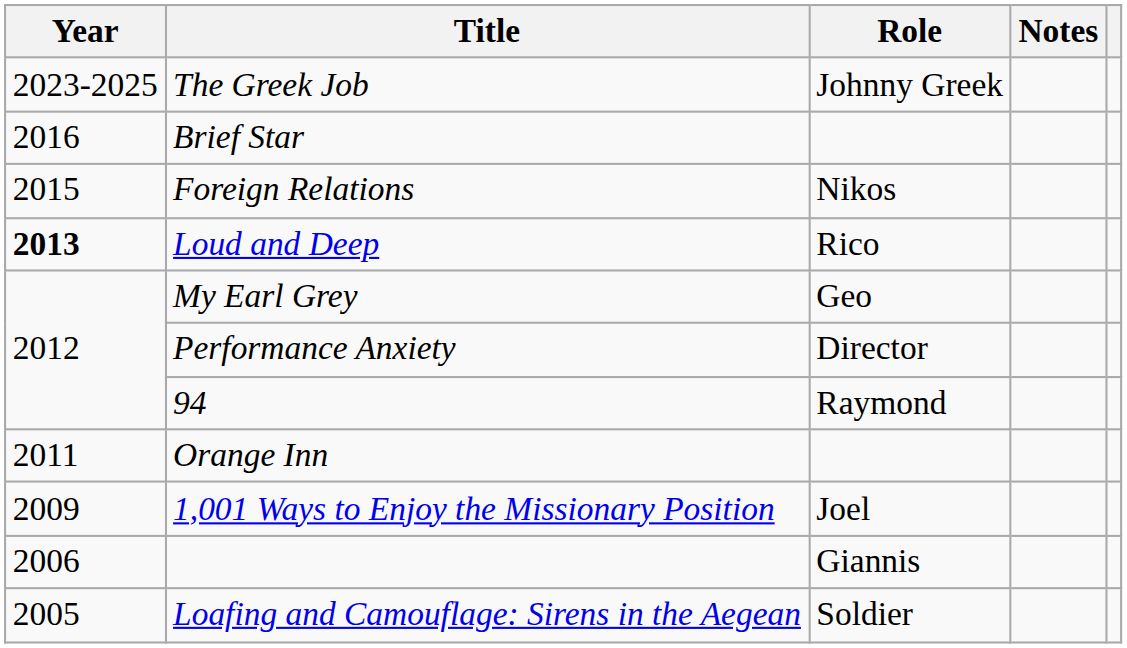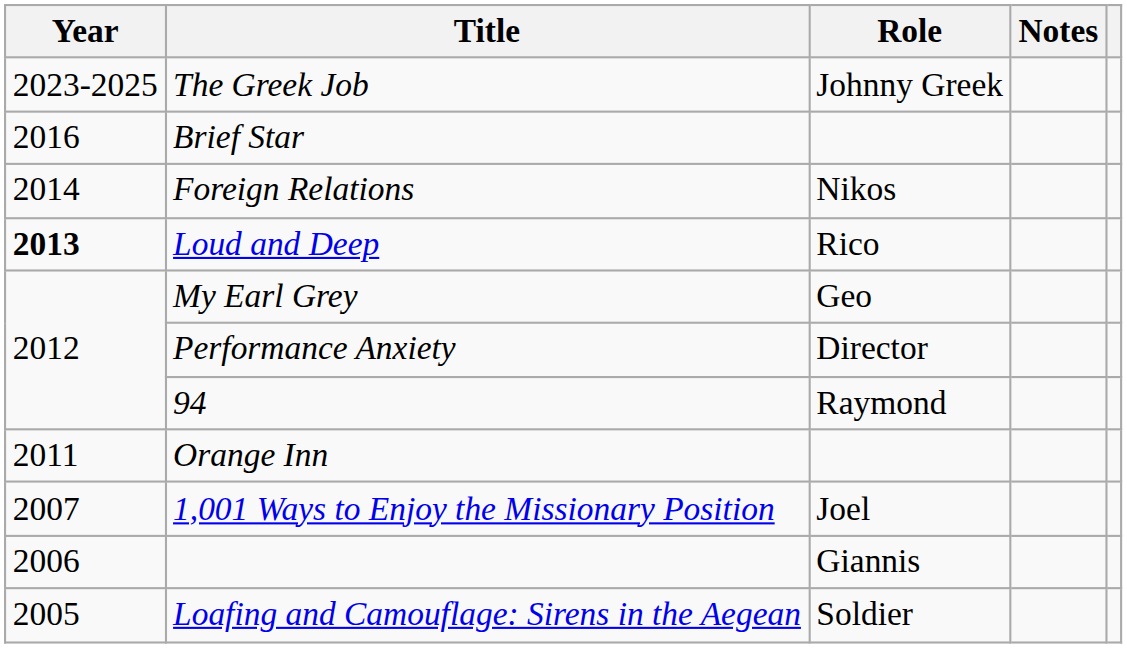 <table class="wikitable sortable">
 <tr>
 <th>Year</th>
 <th>Title</th>
 <th>Role</th>
 <th>Notes</th>
 <th></th>
 </tr>
 <tr>
 <td>2023-2025</td>
 <td><em>The Greek Job</em></td>
 <td>Johnny Greek</td>
 <td></td>
 <td align="center"></td>
 </tr>
 <tr>
 <td>2016</td>
 <td><em>Brief Star</em></td>
 <td></td>
 <td></td>
 <td></td>
 </tr>
 <tr>
-<td>2015</td>
+<td>2014</td>
 <td><em>Foreign Relations</em></td>
 <td>Nikos</td>
 <td></td>
 <td align="center"></td>
 </tr>
 <tr>
 <td><strong>2013</strong></td>
 <td><em><a href='#'>Loud and Deep</a></em></td>
 <td>Rico</td>
 <td></td>
 <td align="center"></td>
 </tr>
 <tr>
 <td rowspan="3">2012</td>
 <td><em>My Earl Grey</em></td>
 <td>Geo</td>
 <td></td>
 <td align="center"></td>
 </tr>
 <tr>
 <td><em>Performance Anxiety</em></td>
 <td>Director</td>
 <td></td>
 <td align="center"></td>
 </tr>
 <tr>
 <td><em>94</em></td>
 <td>Raymond</td>
 <td></td>
 <td align="center"></td>
 </tr>
 <tr>
 <td>2011</td>
 <td><em>Orange Inn</em></td>
 <td></td>
 <td></td>
 <td></td>
 </tr>
 <tr>
-<td>2009</td>
+<td>2007</td>
 <td><em><a href='#'>1,001 Ways to Enjoy the Missionary Position</a></em></td>
 <td>Joel</td>
 <td></td>
 <td align="center"></td>
 </tr>
 <tr>
 <td>2006</td>
 <td><em></em></td>
 <td>Giannis</td>
 <td></td>
 <td align="center"></td>
 </tr>
 <tr>
 <td>2005</td>
 <td><em><a href='#'>Loafing and Camouflage: Sirens in the Aegean</a></em></td>
 <td>Soldier</td>
 <td></td>
 <td></td>
 </tr>
 </table>
